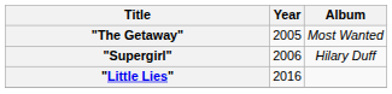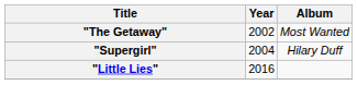 <table class="wikitable plainrowheaders" style="text-align:center;">
 <tr>
 <th scope="col" style="width:20em;">Title</th>
 <th scope="col">Year</th>
 <th scope="col">Album</th>
 </tr>
 <tr>
 <th scope="row">"The Getaway"</th>
-<td>2005</td>
+<td>2002</td>
 <td><em>Most Wanted</em></td>
 </tr>
 <tr>
 <th scope="row">"Supergirl"</th>
-<td>2006</td>
+<td>2004</td>
 <td><em>Hilary Duff</em></td>
 </tr>
 <tr>
 <th scope="row">"<a href='#'>Little Lies</a>"</th>
 <td>2016</td>
 <td></td>
 </tr>
 <tr>
 </tr>
 </table>
